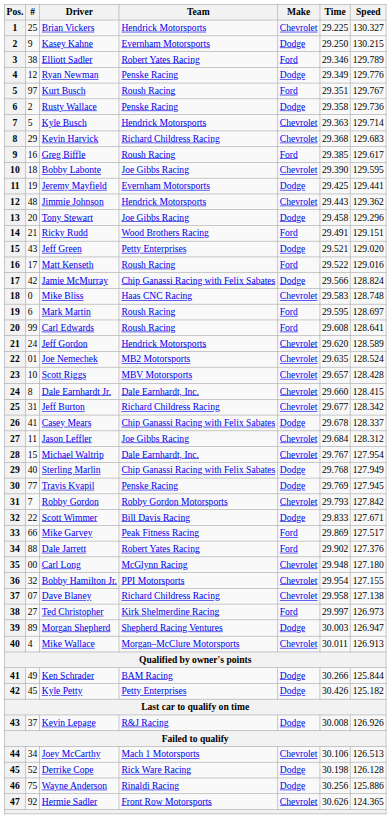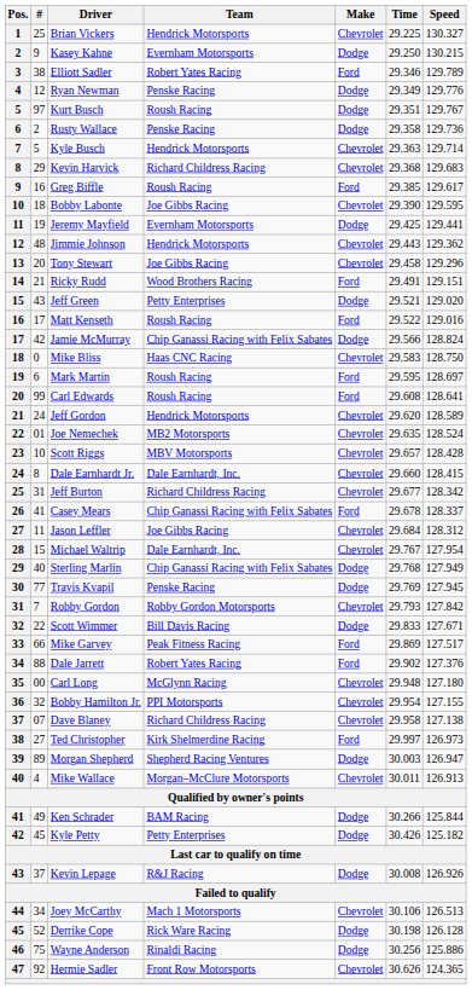 <table class="wikitable" style="font-size:95%">
 <tr>
 <th>Pos.</th>
 <th>#</th>
 <th>Driver</th>
 <th>Team</th>
 <th>Make</th>
 <th>Time</th>
 <th>Speed</th>
 </tr>
 <tr>
 <th>1</th>
 <td>25</td>
 <td><a href='#'>Brian Vickers</a></td>
 <td><a href='#'>Hendrick Motorsports</a></td>
 <td><a href='#'>Chevrolet</a></td>
 <td>29.225</td>
 <td>130.327</td>
 </tr>
 <tr>
 <th>2</th>
 <td>9</td>
 <td><a href='#'>Kasey Kahne</a></td>
 <td><a href='#'>Evernham Motorsports</a></td>
 <td><a href='#'>Dodge</a></td>
 <td>29.250</td>
 <td>130.215</td>
 </tr>
 <tr>
 <th>3</th>
 <td>38</td>
 <td><a href='#'>Elliott Sadler</a></td>
 <td><a href='#'>Robert Yates Racing</a></td>
 <td><a href='#'>Ford</a></td>
 <td>29.346</td>
 <td>129.789</td>
 </tr>
 <tr>
 <th>4</th>
 <td>12</td>
 <td><a href='#'>Ryan Newman</a></td>
 <td><a href='#'>Penske Racing</a></td>
 <td><a href='#'>Dodge</a></td>
 <td>29.349</td>
 <td>129.776</td>
 </tr>
 <tr>
 <th>5</th>
 <td>97</td>
 <td><a href='#'>Kurt Busch</a></td>
 <td><a href='#'>Roush Racing</a></td>
-<td><a href='#'>Ford</a></td>
+<td><a href='#'>Dodge</a></td>
 <td>29.351</td>
 <td>129.767</td>
 </tr>
 <tr>
 <th>6</th>
 <td>2</td>
 <td><a href='#'>Rusty Wallace</a></td>
 <td><a href='#'>Penske Racing</a></td>
 <td><a href='#'>Dodge</a></td>
 <td>29.358</td>
 <td>129.736</td>
 </tr>
 <tr>
 <th>7</th>
 <td>5</td>
 <td><a href='#'>Kyle Busch</a></td>
 <td><a href='#'>Hendrick Motorsports</a></td>
 <td><a href='#'>Chevrolet</a></td>
 <td>29.363</td>
 <td>129.714</td>
 </tr>
 <tr>
 <th>8</th>
 <td>29</td>
 <td><a href='#'>Kevin Harvick</a></td>
 <td><a href='#'>Richard Childress Racing</a></td>
 <td><a href='#'>Chevrolet</a></td>
 <td>29.368</td>
 <td>129.683</td>
 </tr>
 <tr>
 <th>9</th>
 <td>16</td>
 <td><a href='#'>Greg Biffle</a></td>
 <td><a href='#'>Roush Racing</a></td>
 <td><a href='#'>Ford</a></td>
 <td>29.385</td>
 <td>129.617</td>
 </tr>
 <tr>
 <th>10</th>
 <td>18</td>
 <td><a href='#'>Bobby Labonte</a></td>
 <td><a href='#'>Joe Gibbs Racing</a></td>
 <td><a href='#'>Chevrolet</a></td>
 <td>29.390</td>
 <td>129.595</td>
 </tr>
 <tr>
 <th>11</th>
 <td>19</td>
 <td><a href='#'>Jeremy Mayfield</a></td>
 <td><a href='#'>Evernham Motorsports</a></td>
 <td><a href='#'>Dodge</a></td>
 <td>29.425</td>
 <td>129.441</td>
 </tr>
 <tr>
 <th>12</th>
 <td>48</td>
 <td><a href='#'>Jimmie Johnson</a></td>
 <td><a href='#'>Hendrick Motorsports</a></td>
 <td><a href='#'>Chevrolet</a></td>
 <td>29.443</td>
 <td>129.362</td>
 </tr>
 <tr>
 <th>13</th>
 <td>20</td>
 <td><a href='#'>Tony Stewart</a></td>
 <td><a href='#'>Joe Gibbs Racing</a></td>
-<td><a href='#'>Dodge</a></td>
+<td><a href='#'>Chevrolet</a></td>
 <td>29.458</td>
 <td>129.296</td>
 </tr>
 <tr>
 <th>14</th>
 <td>21</td>
 <td><a href='#'>Ricky Rudd</a></td>
 <td><a href='#'>Wood Brothers Racing</a></td>
 <td><a href='#'>Ford</a></td>
 <td>29.491</td>
 <td>129.151</td>
 </tr>
 <tr>
 <th>15</th>
 <td>43</td>
 <td><a href='#'>Jeff Green</a></td>
 <td><a href='#'>Petty Enterprises</a></td>
 <td><a href='#'>Dodge</a></td>
 <td>29.521</td>
 <td>129.020</td>
 </tr>
 <tr>
 <th>16</th>
 <td>17</td>
 <td><a href='#'>Matt Kenseth</a></td>
 <td><a href='#'>Roush Racing</a></td>
 <td><a href='#'>Ford</a></td>
 <td>29.522</td>
 <td>129.016</td>
 </tr>
 <tr>
 <th>17</th>
 <td>42</td>
 <td><a href='#'>Jamie McMurray</a></td>
 <td><a href='#'>Chip Ganassi Racing with Felix Sabates</a></td>
 <td><a href='#'>Dodge</a></td>
 <td>29.566</td>
 <td>128.824</td>
 </tr>
 <tr>
 <th>18</th>
 <td>0</td>
 <td><a href='#'>Mike Bliss</a></td>
 <td><a href='#'>Haas CNC Racing</a></td>
 <td><a href='#'>Chevrolet</a></td>
 <td>29.583</td>
-<td>128.748</td>
+<td>128.750</td>
 </tr>
 <tr>
 <th>19</th>
 <td>6</td>
 <td><a href='#'>Mark Martin</a></td>
 <td><a href='#'>Roush Racing</a></td>
 <td><a href='#'>Ford</a></td>
 <td>29.595</td>
 <td>128.697</td>
 </tr>
 <tr>
 <th>20</th>
 <td>99</td>
 <td><a href='#'>Carl Edwards</a></td>
 <td><a href='#'>Roush Racing</a></td>
 <td><a href='#'>Ford</a></td>
 <td>29.608</td>
 <td>128.641</td>
 </tr>
 <tr>
 <th>21</th>
 <td>24</td>
 <td><a href='#'>Jeff Gordon</a></td>
 <td><a href='#'>Hendrick Motorsports</a></td>
 <td><a href='#'>Chevrolet</a></td>
 <td>29.620</td>
 <td>128.589</td>
 </tr>
 <tr>
 <th>22</th>
 <td>01</td>
 <td><a href='#'>Joe Nemechek</a></td>
 <td><a href='#'>MB2 Motorsports</a></td>
 <td><a href='#'>Chevrolet</a></td>
 <td>29.635</td>
 <td>128.524</td>
 </tr>
 <tr>
 <th>23</th>
 <td>10</td>
 <td><a href='#'>Scott Riggs</a></td>
 <td><a href='#'>MBV Motorsports</a></td>
 <td><a href='#'>Chevrolet</a></td>
 <td>29.657</td>
 <td>128.428</td>
 </tr>
 <tr>
 <th>24</th>
 <td>8</td>
 <td><a href='#'>Dale Earnhardt Jr.</a></td>
 <td><a href='#'>Dale Earnhardt, Inc.</a></td>
 <td><a href='#'>Chevrolet</a></td>
 <td>29.660</td>
 <td>128.415</td>
 </tr>
 <tr>
 <th>25</th>
 <td>31</td>
 <td><a href='#'>Jeff Burton</a></td>
 <td><a href='#'>Richard Childress Racing</a></td>
 <td><a href='#'>Chevrolet</a></td>
 <td>29.677</td>
 <td>128.342</td>
 </tr>
 <tr>
 <th>26</th>
 <td>41</td>
 <td><a href='#'>Casey Mears</a></td>
 <td><a href='#'>Chip Ganassi Racing with Felix Sabates</a></td>
-<td><a href='#'>Dodge</a></td>
+<td><a href='#'>Ford</a></td>
 <td>29.678</td>
 <td>128.337</td>
 </tr>
 <tr>
 <th>27</th>
 <td>11</td>
 <td><a href='#'>Jason Leffler</a></td>
 <td><a href='#'>Joe Gibbs Racing</a></td>
 <td><a href='#'>Chevrolet</a></td>
 <td>29.684</td>
 <td>128.312</td>
 </tr>
 <tr>
 <th>28</th>
 <td>15</td>
 <td><a href='#'>Michael Waltrip</a></td>
 <td><a href='#'>Dale Earnhardt, Inc.</a></td>
 <td><a href='#'>Chevrolet</a></td>
 <td>29.767</td>
 <td>127.954</td>
 </tr>
 <tr>
 <th>29</th>
 <td>40</td>
 <td><a href='#'>Sterling Marlin</a></td>
 <td><a href='#'>Chip Ganassi Racing with Felix Sabates</a></td>
 <td><a href='#'>Dodge</a></td>
 <td>29.768</td>
 <td>127.949</td>
 </tr>
 <tr>
 <th>30</th>
 <td>77</td>
 <td><a href='#'>Travis Kvapil</a></td>
 <td><a href='#'>Penske Racing</a></td>
 <td><a href='#'>Dodge</a></td>
 <td>29.769</td>
 <td>127.945</td>
 </tr>
 <tr>
 <th>31</th>
 <td>7</td>
 <td><a href='#'>Robby Gordon</a></td>
 <td><a href='#'>Robby Gordon Motorsports</a></td>
 <td><a href='#'>Chevrolet</a></td>
 <td>29.793</td>
 <td>127.842</td>
 </tr>
 <tr>
 <th>32</th>
 <td>22</td>
 <td><a href='#'>Scott Wimmer</a></td>
 <td><a href='#'>Bill Davis Racing</a></td>
 <td><a href='#'>Dodge</a></td>
 <td>29.833</td>
 <td>127.671</td>
 </tr>
 <tr>
 <th>33</th>
 <td>66</td>
 <td><a href='#'>Mike Garvey</a></td>
 <td><a href='#'>Peak Fitness Racing</a></td>
 <td><a href='#'>Ford</a></td>
 <td>29.869</td>
 <td>127.517</td>
 </tr>
 <tr>
 <th>34</th>
 <td>88</td>
 <td><a href='#'>Dale Jarrett</a></td>
 <td><a href='#'>Robert Yates Racing</a></td>
 <td><a href='#'>Ford</a></td>
 <td>29.902</td>
 <td>127.376</td>
 </tr>
 <tr>
 <th>35</th>
 <td>00</td>
 <td><a href='#'>Carl Long</a></td>
 <td><a href='#'>McGlynn Racing</a></td>
 <td><a href='#'>Chevrolet</a></td>
 <td>29.948</td>
 <td>127.180</td>
 </tr>
 <tr>
 <th>36</th>
 <td>32</td>
 <td><a href='#'>Bobby Hamilton Jr.</a></td>
 <td><a href='#'>PPI Motorsports</a></td>
 <td><a href='#'>Chevrolet</a></td>
 <td>29.954</td>
 <td>127.155</td>
 </tr>
 <tr>
 <th>37</th>
 <td>07</td>
 <td><a href='#'>Dave Blaney</a></td>
 <td><a href='#'>Richard Childress Racing</a></td>
 <td><a href='#'>Chevrolet</a></td>
 <td>29.958</td>
 <td>127.138</td>
 </tr>
 <tr>
 <th>38</th>
 <td>27</td>
 <td><a href='#'>Ted Christopher</a></td>
 <td><a href='#'>Kirk Shelmerdine Racing</a></td>
 <td><a href='#'>Ford</a></td>
 <td>29.997</td>
 <td>126.973</td>
 </tr>
 <tr>
 <th>39</th>
 <td>89</td>
 <td><a href='#'>Morgan Shepherd</a></td>
 <td><a href='#'>Shepherd Racing Ventures</a></td>
 <td><a href='#'>Dodge</a></td>
 <td>30.003</td>
 <td>126.947</td>
 </tr>
 <tr>
 <th>40</th>
 <td>4</td>
 <td><a href='#'>Mike Wallace</a></td>
 <td><a href='#'>Morgan–McClure Motorsports</a></td>
 <td><a href='#'>Chevrolet</a></td>
 <td>30.011</td>
 <td>126.913</td>
 </tr>
 <tr>
 <th colspan="7">Qualified by owner's points</th>
 </tr>
 <tr>
 <th>41</th>
 <td>49</td>
 <td><a href='#'>Ken Schrader</a></td>
 <td><a href='#'>BAM Racing</a></td>
 <td><a href='#'>Dodge</a></td>
 <td>30.266</td>
 <td>125.844</td>
 </tr>
 <tr>
 <th>42</th>
 <td>45</td>
 <td><a href='#'>Kyle Petty</a></td>
 <td><a href='#'>Petty Enterprises</a></td>
 <td><a href='#'>Dodge</a></td>
 <td>30.426</td>
 <td>125.182</td>
 </tr>
 <tr>
 <th colspan="7">Last car to qualify on time</th>
 </tr>
 <tr>
 <th>43</th>
 <td>37</td>
 <td><a href='#'>Kevin Lepage</a></td>
 <td><a href='#'>R&J Racing</a></td>
 <td><a href='#'>Dodge</a></td>
 <td>30.008</td>
 <td>126.926</td>
 </tr>
 <tr>
 <th colspan="7">Failed to qualify</th>
 </tr>
 <tr>
 <th>44</th>
 <td>34</td>
 <td><a href='#'>Joey McCarthy</a></td>
 <td><a href='#'>Mach 1 Motorsports</a></td>
 <td><a href='#'>Chevrolet</a></td>
 <td>30.106</td>
 <td>126.513</td>
 </tr>
 <tr>
 <th>45</th>
 <td>52</td>
 <td><a href='#'>Derrike Cope</a></td>
 <td><a href='#'>Rick Ware Racing</a></td>
 <td><a href='#'>Dodge</a></td>
 <td>30.198</td>
 <td>126.128</td>
 </tr>
 <tr>
 <th>46</th>
 <td>75</td>
 <td><a href='#'>Wayne Anderson</a></td>
 <td><a href='#'>Rinaldi Racing</a></td>
 <td><a href='#'>Dodge</a></td>
 <td>30.256</td>
 <td>125.886</td>
 </tr>
 <tr>
 <th>47</th>
 <td>92</td>
 <td><a href='#'>Hermie Sadler</a></td>
 <td><a href='#'>Front Row Motorsports</a></td>
 <td><a href='#'>Chevrolet</a></td>
 <td>30.626</td>
 <td>124.365</td>
 </tr>
 <tr>
 <th colspan="7"></th>
 </tr>
 </table>
